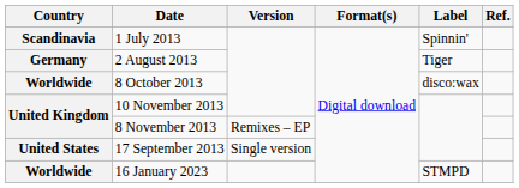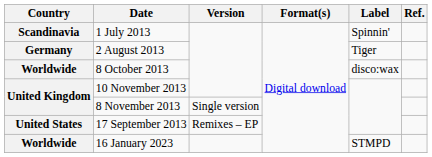 <table class="wikitable plainrowheaders">
 <tr>
 <th scope="col">Country</th>
 <th scope="col">Date</th>
 <th scope="col">Version</th>
 <th scope="col">Format(s)</th>
 <th scope="col">Label</th>
 <th scope="col">Ref.</th>
 </tr>
 <tr>
 <th scope="row">Scandinavia</th>
 <td>1 July 2013</td>
 <td rowspan="4"></td>
 <td rowspan="7"><a href='#'>Digital download</a></td>
 <td>Spinnin'</td>
 <td></td>
 </tr>
 <tr>
 <th scope="row">Germany</th>
 <td>2 August 2013</td>
 <td>Tiger</td>
 <td></td>
 </tr>
 <tr>
 <th scope="row">Worldwide</th>
 <td>8 October 2013</td>
 <td>disco:wax</td>
 <td></td>
 </tr>
 <tr>
 <th scope="row" rowspan="2">United Kingdom</th>
 <td>10 November 2013</td>
 <td rowspan="3"></td>
 <td></td>
 </tr>
 <tr>
 <td>8 November 2013</td>
-<td>Remixes – EP</td>
+<td>Single version</td>
 <td></td>
 </tr>
 <tr>
 <th scope="row">United States</th>
 <td>17 September 2013</td>
-<td>Single version</td>
+<td>Remixes – EP</td>
 <td></td>
 </tr>
 <tr>
 <th scope="row">Worldwide</th>
 <td>16 January 2023</td>
 <td></td>
 <td>STMPD</td>
 <td></td>
 </tr>
 </table>
